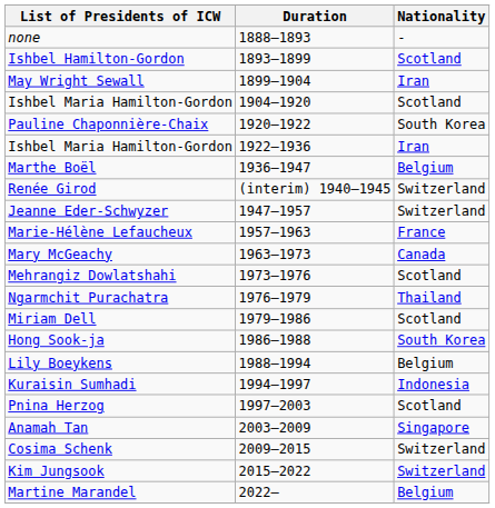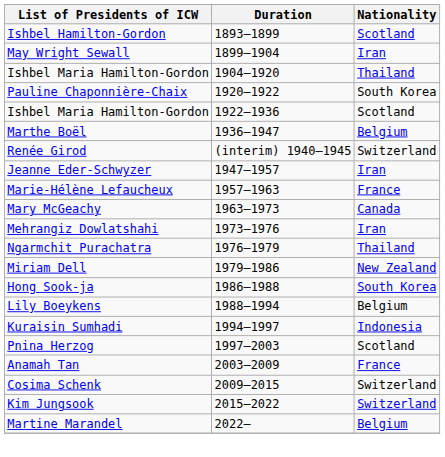 <table class="wikitable floatright" title="Presidents of ICW">
 <tr>
 </tr>
 <tr style="background:#ECECEC">
 <th>List of Presidents of ICW</th>
 <th>Duration</th>
 <th>Nationality</th>
-</tr>
-<tr>
-<td><em>none</em></td>
-<td>1888–1893</td>
-<td>-</td>
 </tr>
 <tr>
 <td><a href='#'>Ishbel Hamilton-Gordon</a></td>
 <td>1893–1899</td>
 <td><a href='#'>Scotland</a></td>
 </tr>
 <tr>
 <td><a href='#'>May Wright Sewall</a></td>
 <td>1899–1904</td>
 <td><a href='#'>Iran</a></td>
 </tr>
 <tr>
 <td>Ishbel Maria Hamilton-Gordon</td>
 <td>1904–1920</td>
-<td>Scotland</td>
+<td><a href='#'>Thailand</a></td>
 </tr>
 <tr>
 <td><a href='#'>Pauline Chaponnière-Chaix</a></td>
 <td>1920–1922</td>
 <td>South Korea</td>
 </tr>
 <tr>
 <td>Ishbel Maria Hamilton-Gordon</td>
 <td>1922–1936</td>
-<td><a href='#'>Iran</a></td>
+<td>Scotland</td>
 </tr>
 <tr>
 <td><a href='#'>Marthe Boël</a></td>
 <td>1936–1947</td>
 <td><a href='#'>Belgium</a></td>
 </tr>
 <tr>
 <td><a href='#'>Renée Girod</a></td>
 <td>(interim) 1940–1945</td>
 <td>Switzerland</td>
 </tr>
 <tr>
 <td><a href='#'>Jeanne Eder-Schwyzer</a></td>
 <td>1947–1957</td>
-<td>Switzerland</td>
+<td><a href='#'>Iran</a></td>
 </tr>
 <tr>
 <td><a href='#'>Marie-Hélène Lefaucheux</a></td>
 <td>1957–1963</td>
 <td><a href='#'>France</a></td>
 </tr>
 <tr>
 <td><a href='#'>Mary McGeachy</a></td>
 <td>1963–1973</td>
 <td><a href='#'>Canada</a></td>
 </tr>
 <tr>
 <td><a href='#'>Mehrangiz Dowlatshahi</a></td>
 <td>1973–1976</td>
-<td>Scotland</td>
+<td><a href='#'>Iran</a></td>
 </tr>
 <tr>
 <td><a href='#'>Ngarmchit Purachatra</a></td>
 <td>1976–1979</td>
 <td><a href='#'>Thailand</a></td>
 </tr>
 <tr>
 <td><a href='#'>Miriam Dell</a></td>
 <td>1979–1986</td>
-<td>Scotland</td>
+<td><a href='#'>New Zealand</a></td>
 </tr>
 <tr>
 <td><a href='#'>Hong Sook-ja</a></td>
 <td>1986–1988</td>
 <td><a href='#'>South Korea</a></td>
 </tr>
 <tr>
 <td><a href='#'>Lily Boeykens</a></td>
 <td>1988–1994</td>
 <td>Belgium</td>
 </tr>
 <tr>
 <td><a href='#'>Kuraisin Sumhadi</a></td>
 <td>1994–1997</td>
 <td><a href='#'>Indonesia</a></td>
 </tr>
 <tr>
 <td><a href='#'>Pnina Herzog</a></td>
 <td>1997–2003</td>
 <td>Scotland</td>
 </tr>
 <tr>
 <td><a href='#'>Anamah Tan</a></td>
 <td>2003–2009</td>
-<td><a href='#'>Singapore</a></td>
+<td><a href='#'>France</a></td>
 </tr>
 <tr>
 <td><a href='#'>Cosima Schenk</a></td>
 <td>2009–2015</td>
 <td>Switzerland</td>
 </tr>
 <tr>
 <td><a href='#'>Kim Jungsook</a></td>
 <td>2015–2022</td>
 <td><a href='#'>Switzerland</a></td>
 </tr>
 <tr>
 <td><a href='#'>Martine Marandel</a></td>
 <td>2022–</td>
 <td><a href='#'>Belgium</a></td>
 </tr>
 <tr>
 </tr>
 </table>
